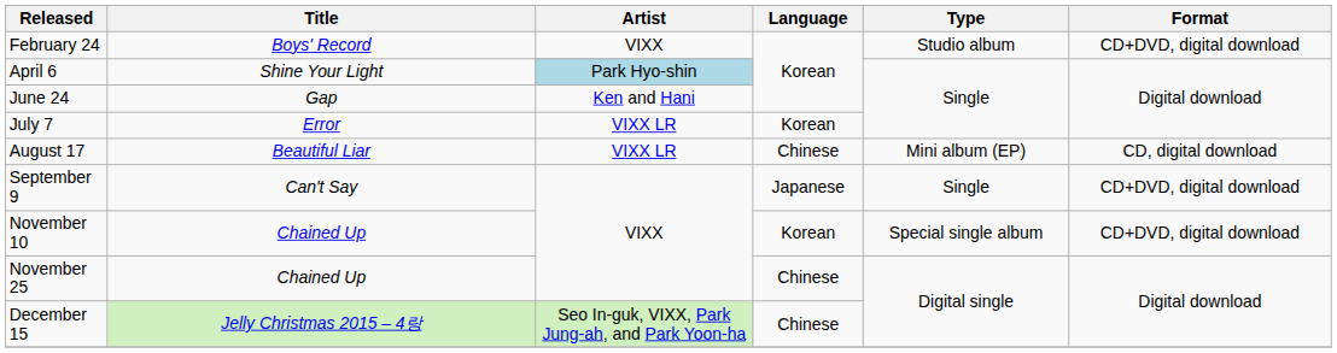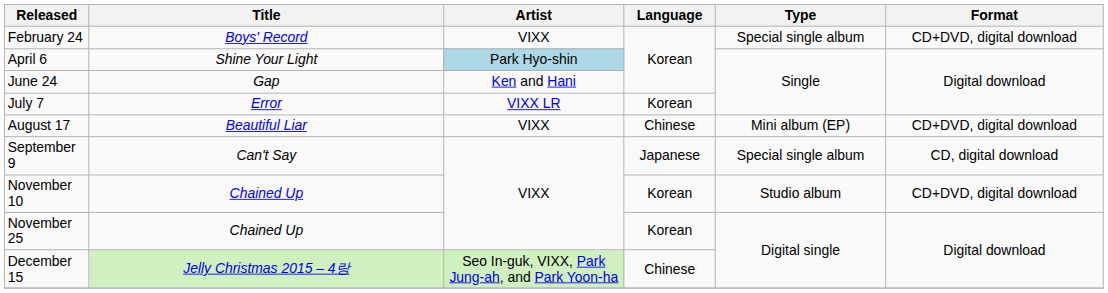 <table class="wikitable"  style="width:100%">
 <tr>
 <th width=90px>Released</th>
 <th width=400px>Title</th>
 <th width=200px>Artist</th>
 <th>Language</th>
 <th>Type</th>
 <th>Format</th>
 </tr>
 <tr>
 <td>February 24</td>
 <td align="center"><em><a href='#'>Boys' Record</a></em></td>
 <td align="center">VIXX</td>
 <td align="center" rowspan="3">Korean</td>
-<td align="center">Studio album</td>
+<td align="center">Special single album</td>
 <td align="center">CD+DVD, digital download</td>
 </tr>
 <tr>
 <td>April 6</td>
 <td align="center"><em>Shine Your Light</em></td>
 <td align="center" style="background: lightblue;">Park Hyo-shin</td>
 <td align="center" rowspan="3">Single</td>
 <td align="center" rowspan="3">Digital download</td>
 </tr>
 <tr>
 <td>June 24</td>
 <td align="center"><em>Gap</em></td>
 <td align="center"><a href='#'>Ken</a> and <a href='#'>Hani</a></td>
 </tr>
 <tr>
 <td>July 7</td>
 <td align="center"><em><a href='#'>Error</a></em></td>
 <td align="center"><a href='#'>VIXX LR</a></td>
 <td align="center">Korean</td>
 </tr>
 <tr>
 <td>August 17</td>
 <td align="center"><em><a href='#'>Beautiful Liar</a></em></td>
-<td align="center"><a href='#'>VIXX LR</a></td>
+<td align="center">VIXX</td>
 <td align="center">Chinese</td>
 <td align="center">Mini album (EP)</td>
-<td align="center">CD, digital download</td>
+<td align="center">CD+DVD, digital download</td>
 </tr>
 <tr>
 <td>September 9</td>
 <td align="center"><em>Can't Say</em></td>
 <td align="center" rowspan="3">VIXX</td>
 <td align="center">Japanese</td>
-<td align="center">Single</td>
-<td align="center">CD+DVD, digital download</td>
+<td align="center">Special single album</td>
+<td align="center">CD, digital download</td>
 </tr>
 <tr>
 <td>November 10</td>
 <td align="center"><em><a href='#'>Chained Up</a></em></td>
 <td align="center">Korean</td>
-<td align="center">Special single album</td>
+<td align="center">Studio album</td>
 <td align="center">CD+DVD, digital download</td>
 </tr>
 <tr>
 <td>November 25</td>
 <td align="center"><em>Chained Up</em></td>
-<td align="center">Chinese</td>
+<td align="center">Korean</td>
 <td align="center" rowspan="2">Digital single</td>
 <td align="center" rowspan="2">Digital download</td>
 </tr>
 <tr>
 <td>December 15</td>
 <td align="center" style="background:#D0F0C0;"><em><a href='#'>Jelly Christmas 2015 – 4랑</a></em></td>
 <td align="center" style="background:#D0F0C0;">Seo In-guk, VIXX, <a href='#'>Park Jung-ah</a>, and <a href='#'>Park Yoon-ha</a></td>
 <td align="center">Chinese</td>
 </tr>
 <tr>
 </tr>
 </table>
